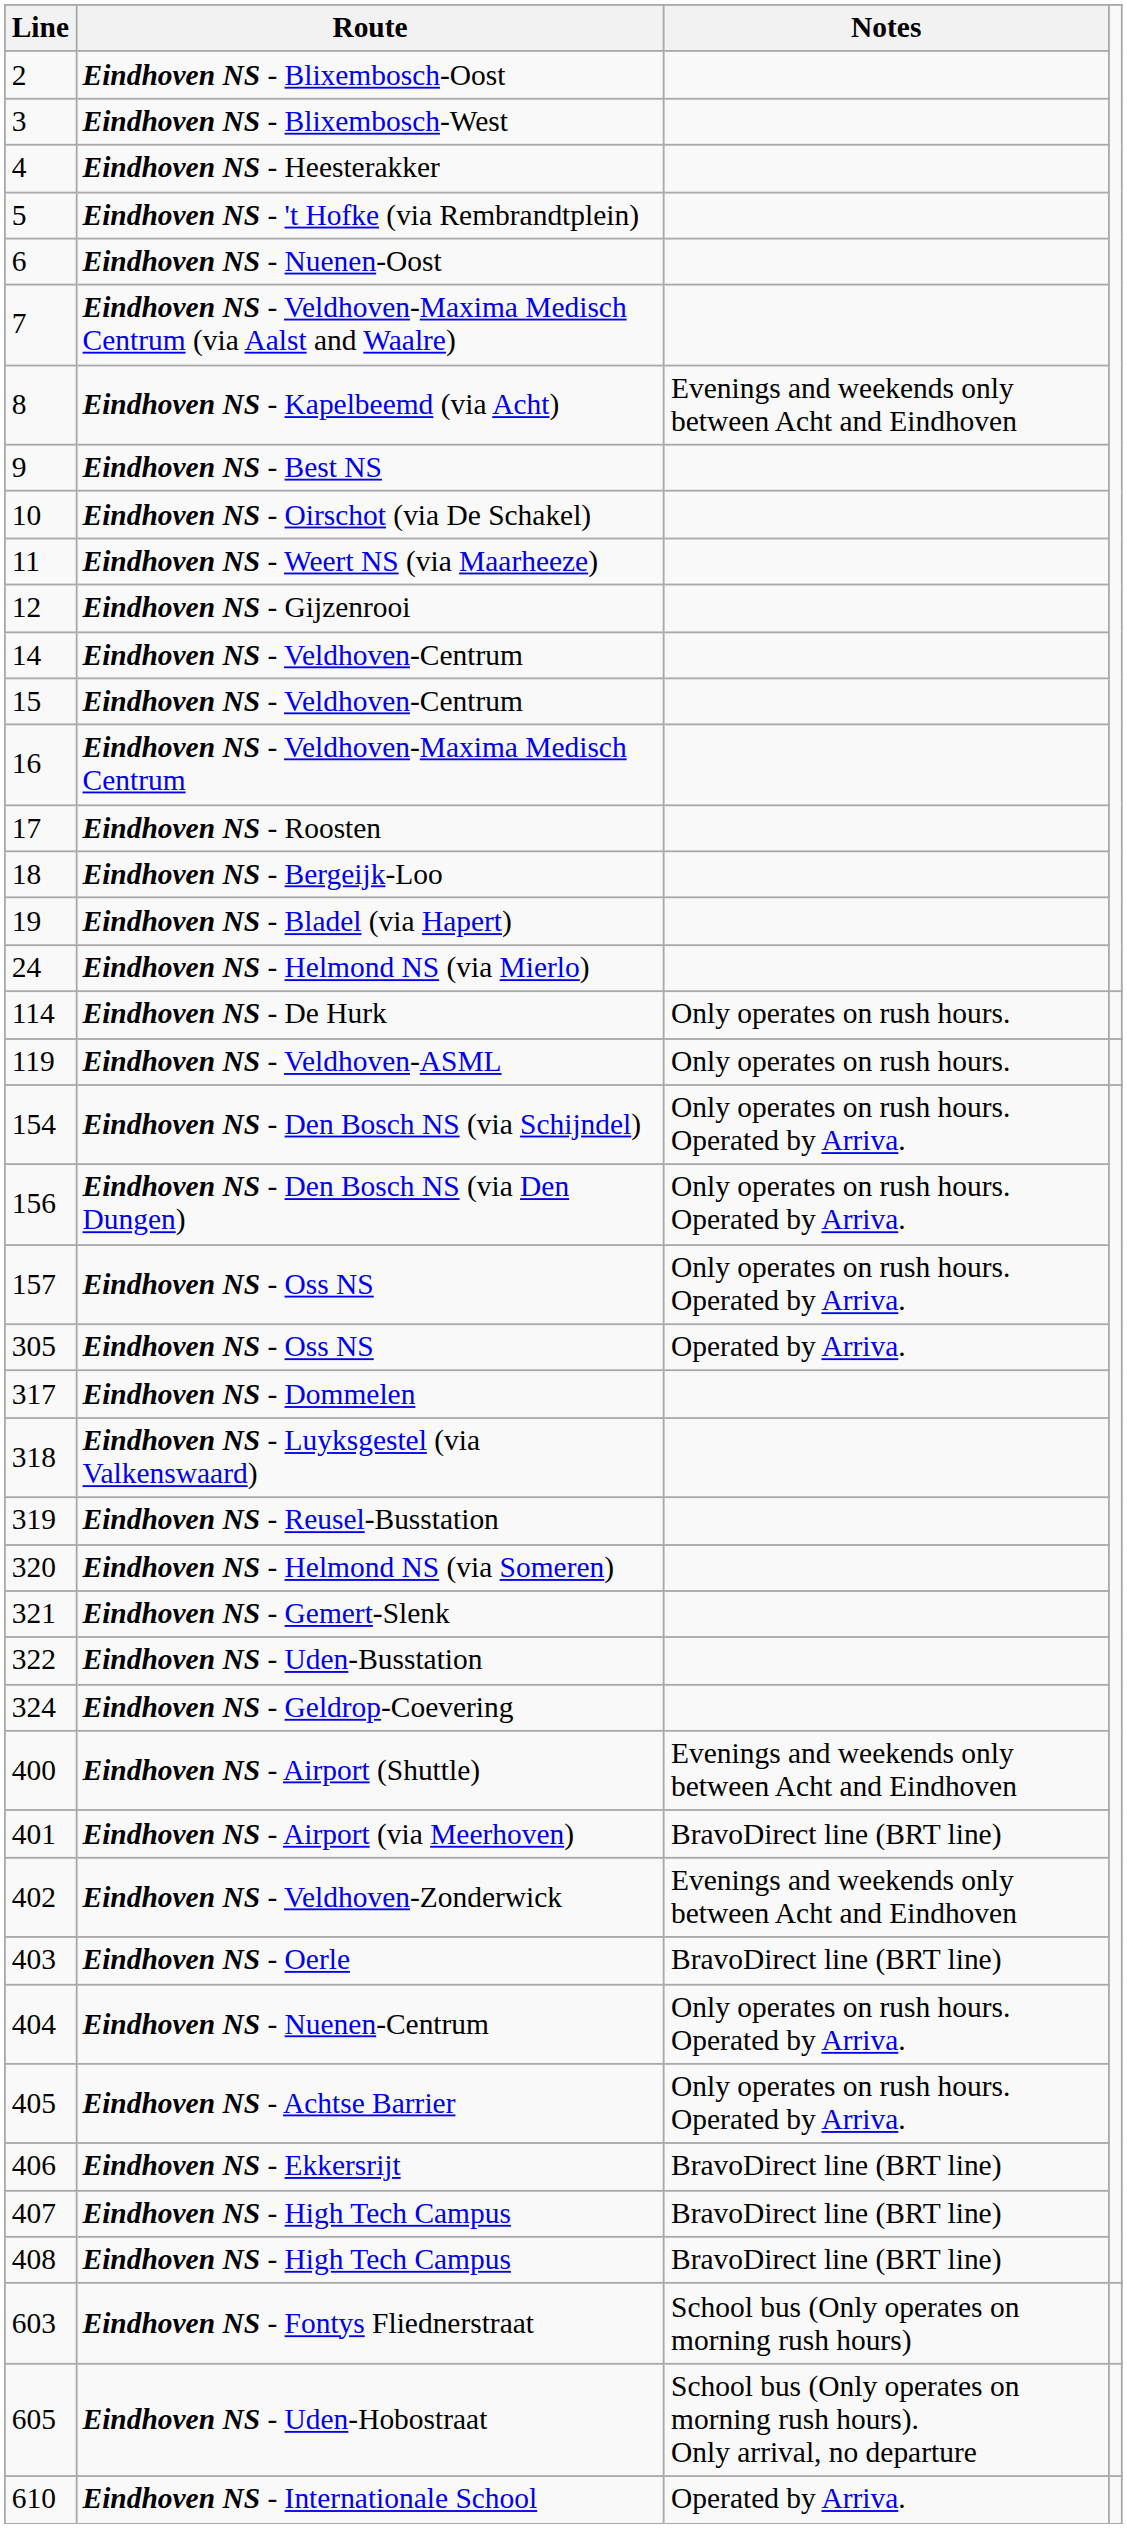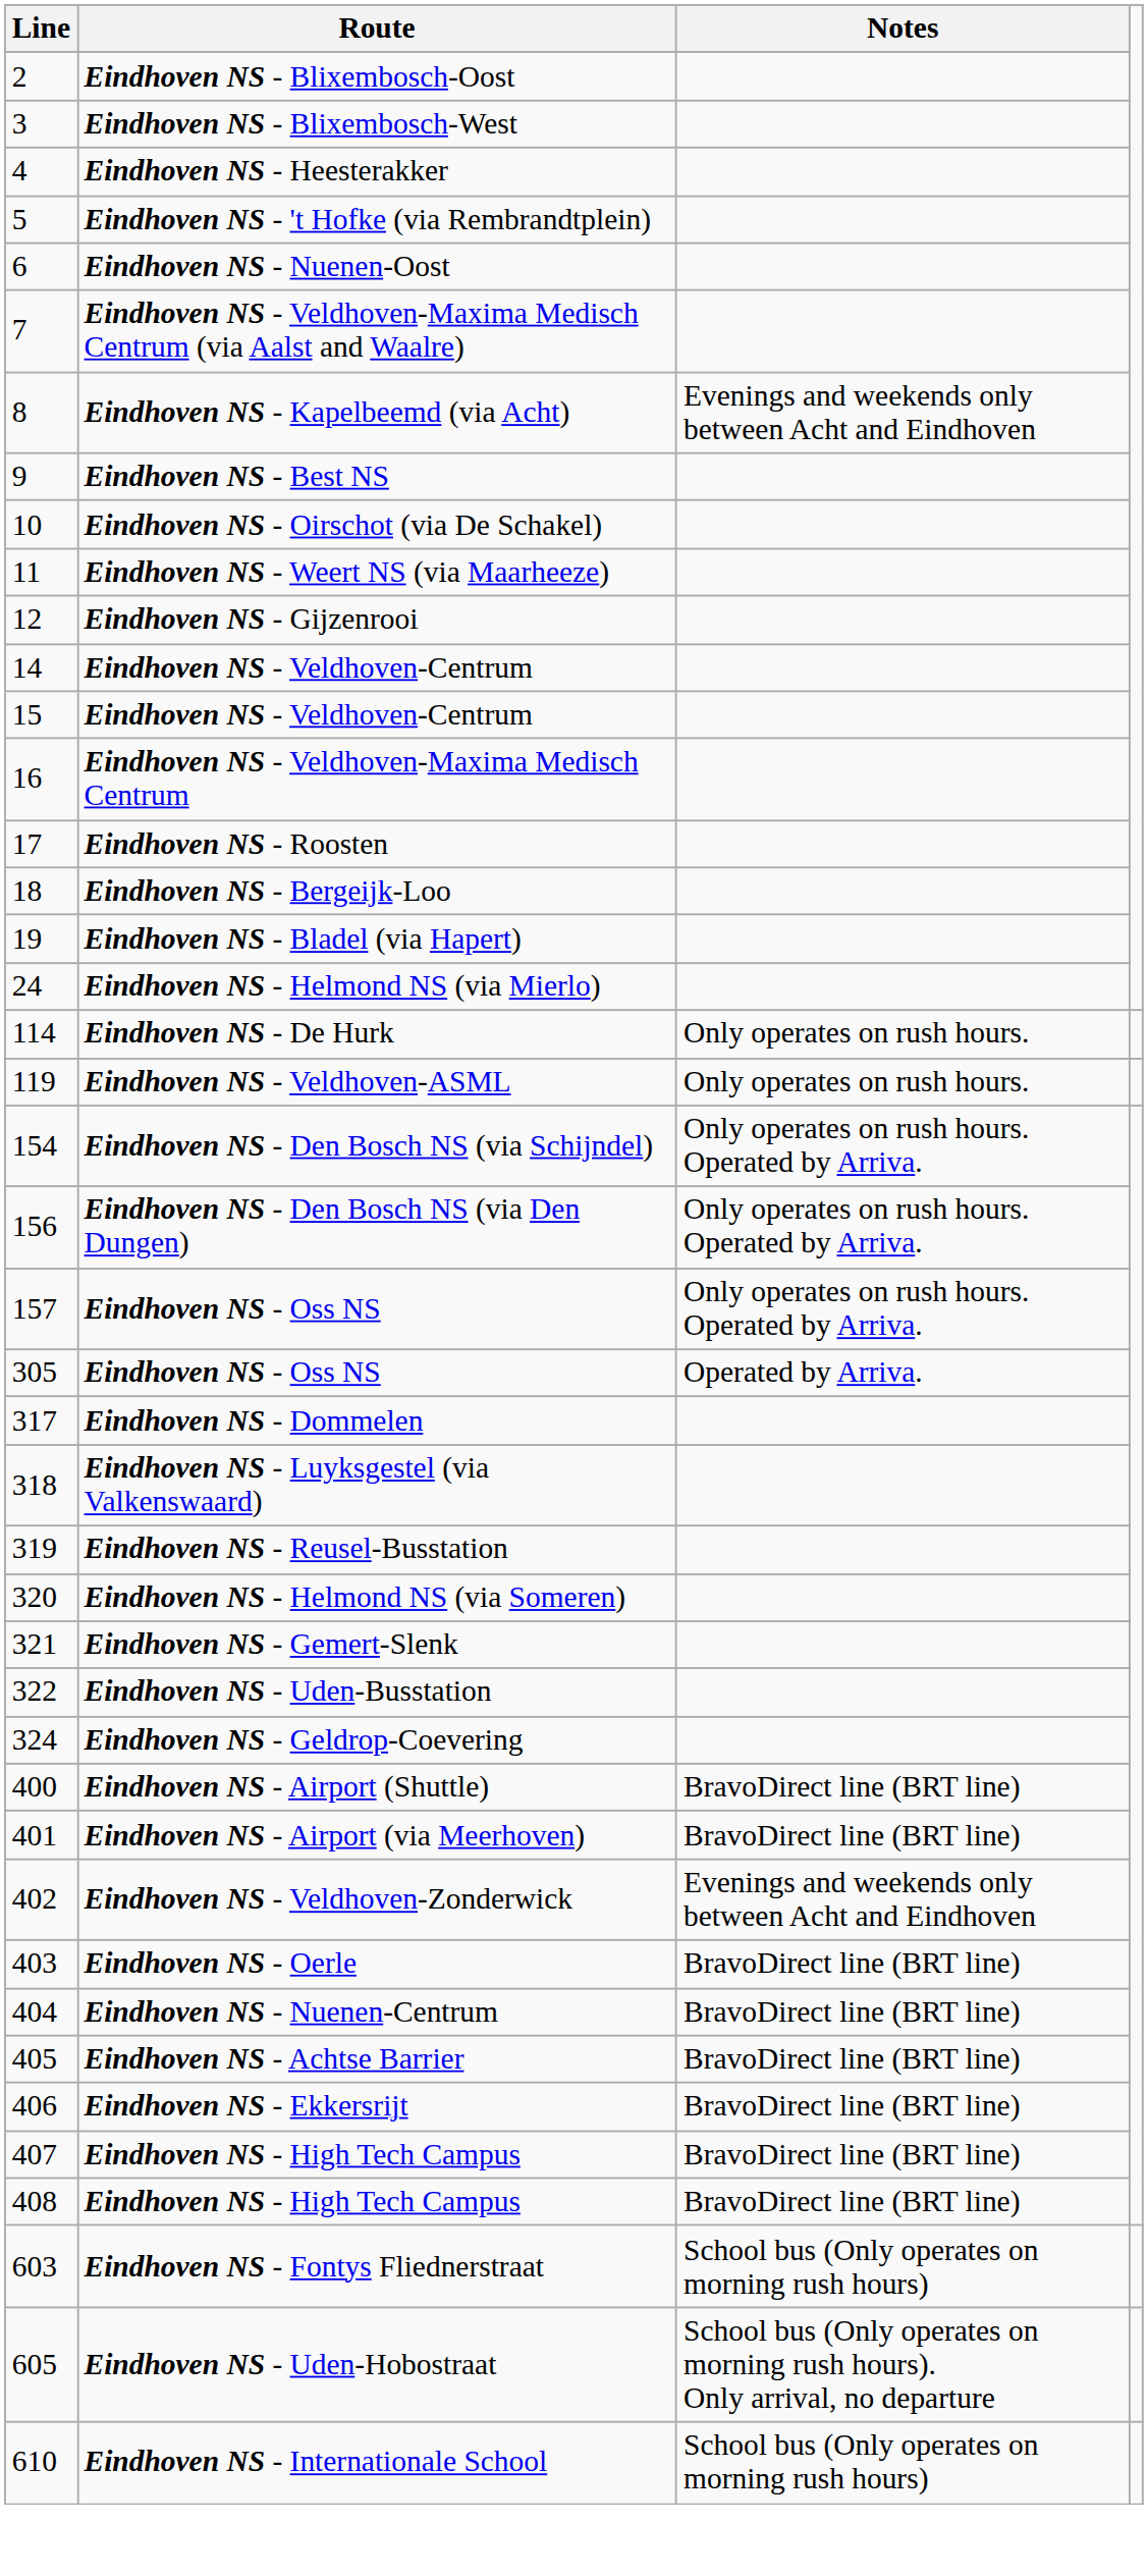 <table class="wikitable vatop">
 <tr>
 <th>Line</th>
 <th>Route</th>
 <th>Notes</th>
 </tr>
 <tr>
 <td>2</td>
 <td><strong><em>Eindhoven NS</em></strong> - <a href='#'>Blixembosch</a>-Oost</td>
 <td></td>
 </tr>
 <tr>
 <td>3</td>
 <td><strong><em>Eindhoven NS</em></strong> - <a href='#'>Blixembosch</a>-West</td>
 <td></td>
 </tr>
 <tr>
 <td>4</td>
 <td><strong><em>Eindhoven NS</em></strong> - Heesterakker</td>
 <td></td>
 </tr>
 <tr>
 <td>5</td>
 <td><strong><em>Eindhoven NS</em></strong> - <a href='#'>'t Hofke</a> (via Rembrandtplein)</td>
 <td></td>
 </tr>
 <tr>
 <td>6</td>
 <td><strong><em>Eindhoven NS</em></strong> - <a href='#'>Nuenen</a>-Oost</td>
 <td></td>
 </tr>
 <tr>
 <td>7</td>
 <td><strong><em>Eindhoven NS</em></strong> - <a href='#'>Veldhoven</a>-<a href='#'>Maxima Medisch Centrum</a> (via <a href='#'>Aalst</a> and <a href='#'>Waalre</a>)</td>
 <td></td>
 </tr>
 <tr>
 <td>8</td>
 <td><strong><em>Eindhoven NS</em></strong> - <a href='#'>Kapelbeemd</a> (via <a href='#'>Acht</a>)</td>
 <td>Evenings and weekends only between Acht and Eindhoven</td>
 </tr>
 <tr>
 <td>9</td>
 <td><strong><em>Eindhoven NS</em></strong> - <a href='#'>Best NS</a></td>
 <td></td>
 </tr>
 <tr>
 <td>10</td>
 <td><strong><em>Eindhoven NS</em></strong> - <a href='#'>Oirschot</a> (via De Schakel)</td>
 <td></td>
 </tr>
 <tr>
 <td>11</td>
 <td><strong><em>Eindhoven NS</em></strong> - <a href='#'>Weert NS</a> (via <a href='#'>Maarheeze</a>)</td>
 <td></td>
 </tr>
 <tr>
 <td>12</td>
 <td><strong><em>Eindhoven NS</em></strong> - Gijzenrooi</td>
 <td></td>
 </tr>
 <tr>
 <td>14</td>
 <td><strong><em>Eindhoven NS</em></strong> - <a href='#'>Veldhoven</a>-Centrum</td>
 <td></td>
 </tr>
 <tr>
 <td>15</td>
 <td><strong><em>Eindhoven NS</em></strong> - <a href='#'>Veldhoven</a>-Centrum</td>
 <td></td>
 </tr>
 <tr>
 <td>16</td>
 <td><strong><em>Eindhoven NS</em></strong> - <a href='#'>Veldhoven</a>-<a href='#'>Maxima Medisch Centrum</a></td>
 <td></td>
 </tr>
 <tr>
 <td>17</td>
 <td><strong><em>Eindhoven NS</em></strong> - Roosten</td>
 <td></td>
 </tr>
 <tr>
 <td>18</td>
 <td><strong><em>Eindhoven NS</em></strong> - <a href='#'>Bergeijk</a>-Loo</td>
 <td></td>
 </tr>
 <tr>
 <td>19</td>
 <td><strong><em>Eindhoven NS</em></strong> - <a href='#'>Bladel</a> (via <a href='#'>Hapert</a>)</td>
 <td></td>
 </tr>
 <tr>
 <td>24</td>
 <td><strong><em>Eindhoven NS</em></strong> - <a href='#'>Helmond NS</a> (via <a href='#'>Mierlo</a>)</td>
 <td></td>
 </tr>
 <tr>
 <td>114</td>
 <td><strong><em>Eindhoven NS</em></strong> - De Hurk</td>
 <td>Only operates on rush hours.</td>
 <td></td>
 </tr>
 <tr>
 <td>119</td>
 <td><strong><em>Eindhoven NS</em></strong> - <a href='#'>Veldhoven</a>-<a href='#'>ASML</a></td>
 <td>Only operates on rush hours.</td>
 <td></td>
 </tr>
 <tr>
 <td>154</td>
 <td><strong><em>Eindhoven NS</em></strong> - <a href='#'>Den Bosch NS</a> (via <a href='#'>Schijndel</a>)</td>
 <td>Only operates on rush hours. Operated by <a href='#'>Arriva</a>.</td>
 </tr>
 <tr>
 <td>156</td>
 <td><strong><em>Eindhoven NS</em></strong> - <a href='#'>Den Bosch NS</a> (via <a href='#'>Den Dungen</a>)</td>
 <td>Only operates on rush hours. Operated by <a href='#'>Arriva</a>.</td>
 </tr>
 <tr>
 <td>157</td>
 <td><strong><em>Eindhoven NS</em></strong> - <a href='#'>Oss NS</a></td>
 <td>Only operates on rush hours. Operated by <a href='#'>Arriva</a>.</td>
 </tr>
 <tr>
 <td>305</td>
 <td><strong><em>Eindhoven NS</em></strong> - <a href='#'>Oss NS</a></td>
 <td>Operated by <a href='#'>Arriva</a>.</td>
 </tr>
 <tr>
 <td>317</td>
 <td><strong><em>Eindhoven NS</em></strong> - <a href='#'>Dommelen</a></td>
 <td></td>
 </tr>
 <tr>
 <td>318</td>
 <td><strong><em>Eindhoven NS</em></strong> - <a href='#'>Luyksgestel</a> (via <a href='#'>Valkenswaard</a>)</td>
 <td></td>
 </tr>
 <tr>
 <td>319</td>
 <td><strong><em>Eindhoven NS</em></strong> - <a href='#'>Reusel</a>-Busstation</td>
 <td></td>
 </tr>
 <tr>
 <td>320</td>
 <td><strong><em>Eindhoven NS</em></strong> - <a href='#'>Helmond NS</a> (via <a href='#'>Someren</a>)</td>
 <td></td>
 </tr>
 <tr>
 <td>321</td>
 <td><strong><em>Eindhoven NS</em></strong> - <a href='#'>Gemert</a>-Slenk</td>
 <td></td>
 </tr>
 <tr>
 <td>322</td>
 <td><strong><em>Eindhoven NS</em></strong> - <a href='#'>Uden</a>-Busstation</td>
 <td></td>
 </tr>
 <tr>
 <td>324</td>
 <td><strong><em>Eindhoven NS</em></strong> - <a href='#'>Geldrop</a>-Coevering</td>
 <td></td>
 </tr>
 <tr>
 <td>400</td>
 <td><strong><em>Eindhoven NS</em></strong> - <a href='#'>Airport</a> (Shuttle)</td>
-<td>Evenings and weekends only between Acht and Eindhoven</td>
+<td>BravoDirect line (BRT line)</td>
 </tr>
 <tr>
 <td>401</td>
 <td><strong><em>Eindhoven NS</em></strong> - <a href='#'>Airport</a> (via <a href='#'>Meerhoven</a>)</td>
 <td>BravoDirect line (BRT line)</td>
 </tr>
 <tr>
 <td>402</td>
 <td><strong><em>Eindhoven NS</em></strong> - <a href='#'>Veldhoven</a>-Zonderwick</td>
 <td>Evenings and weekends only between Acht and Eindhoven</td>
 </tr>
 <tr>
 <td>403</td>
 <td><strong><em>Eindhoven NS</em></strong> - <a href='#'>Oerle</a></td>
 <td>BravoDirect line (BRT line)</td>
 </tr>
 <tr>
 <td>404</td>
 <td><strong><em>Eindhoven NS</em></strong> - <a href='#'>Nuenen</a>-Centrum</td>
-<td>Only operates on rush hours. Operated by <a href='#'>Arriva</a>.</td>
+<td>BravoDirect line (BRT line)</td>
 </tr>
 <tr>
 <td>405</td>
 <td><strong><em>Eindhoven NS</em></strong> - <a href='#'>Achtse Barrier</a></td>
-<td>Only operates on rush hours. Operated by <a href='#'>Arriva</a>.</td>
+<td>BravoDirect line (BRT line)</td>
 </tr>
 <tr>
 <td>406</td>
 <td><strong><em>Eindhoven NS</em></strong> - <a href='#'>Ekkersrijt</a></td>
 <td>BravoDirect line (BRT line)</td>
 </tr>
 <tr>
 <td>407</td>
 <td><strong><em>Eindhoven NS</em></strong> - <a href='#'>High Tech Campus</a></td>
 <td>BravoDirect line (BRT line)</td>
 </tr>
 <tr>
 <td>408</td>
 <td><strong><em>Eindhoven NS</em></strong> - <a href='#'>High Tech Campus</a></td>
 <td>BravoDirect line (BRT line)</td>
 </tr>
 <tr>
 <td>603</td>
 <td><strong><em>Eindhoven NS</em></strong> - <a href='#'>Fontys</a> Fliednerstraat</td>
 <td>School bus (Only operates on morning rush hours)</td>
 <td></td>
 </tr>
 <tr>
 <td>605</td>
 <td><strong><em>Eindhoven NS</em></strong> - <a href='#'>Uden</a>-Hobostraat</td>
 <td>School bus (Only operates on morning rush hours).<br>Only arrival, no departure</td>
 <td></td>
 </tr>
 <tr>
 <td>610</td>
 <td><strong><em>Eindhoven NS</em></strong> - <a href='#'>Internationale School</a></td>
-<td>Operated by <a href='#'>Arriva</a>.</td>
+<td>School bus (Only operates on morning rush hours)</td>
 </tr>
 </table>
